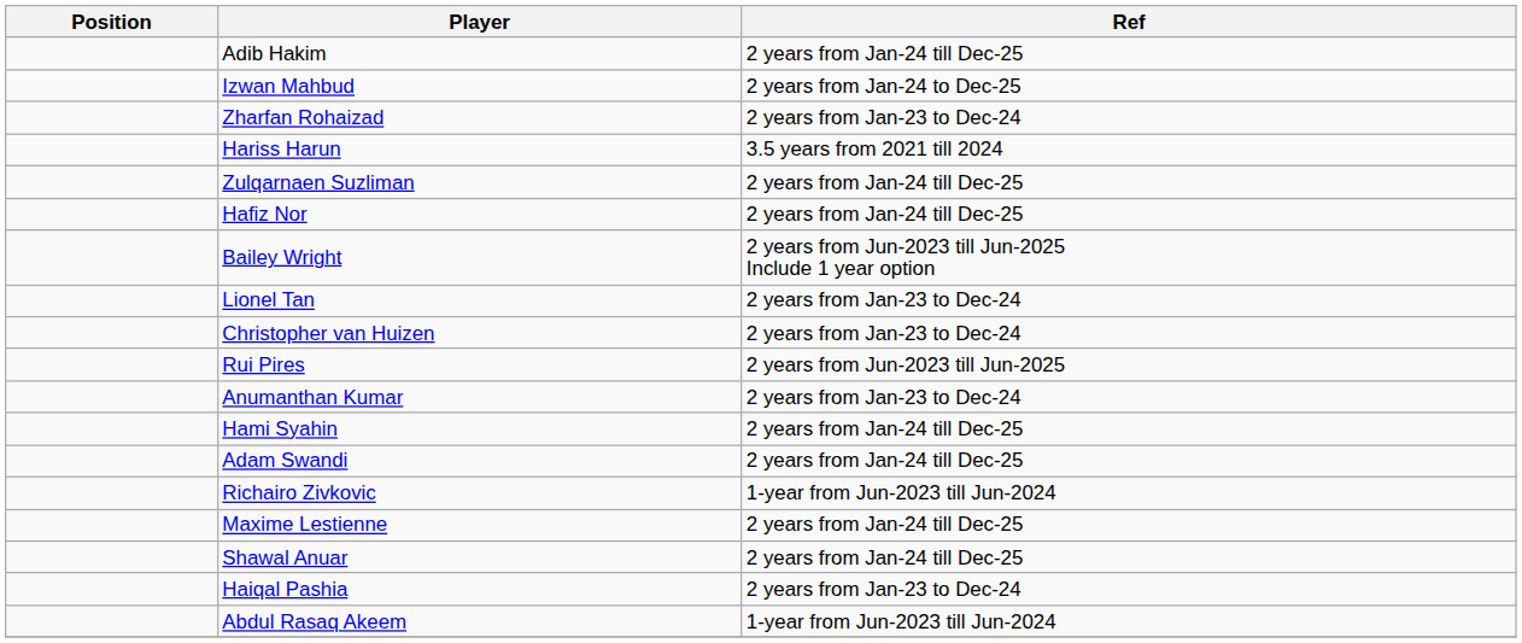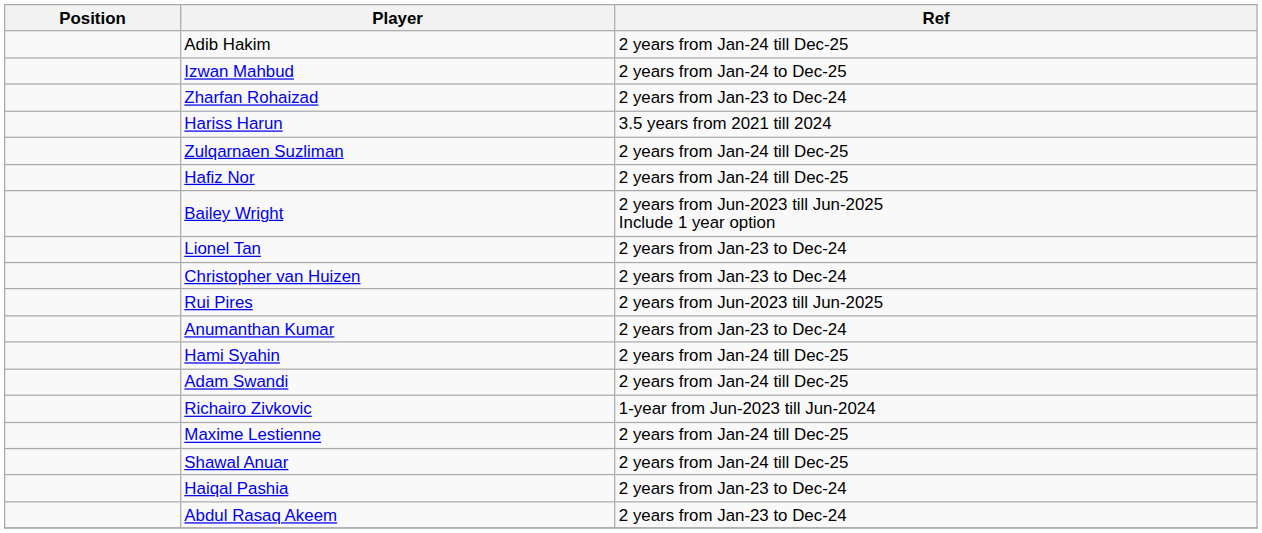 <table class="wikitable sortable" style="width:80%; text-align:center; font-size:85%; text-align:left;">
 <tr>
 <th>Position</th>
 <th>Player</th>
 <th>Ref</th>
 </tr>
 <tr>
 <td></td>
 <td> Adib Hakim</td>
 <td>2 years from Jan-24 till Dec-25</td>
 </tr>
 <tr>
 <td></td>
 <td> <a href='#'>Izwan Mahbud</a></td>
 <td>2 years from Jan-24 to Dec-25</td>
 </tr>
 <tr>
 <td></td>
 <td> <a href='#'>Zharfan Rohaizad</a></td>
 <td>2 years from Jan-23 to Dec-24</td>
 </tr>
 <tr>
 <td></td>
 <td> <a href='#'>Hariss Harun</a></td>
 <td>3.5 years from 2021 till 2024 </td>
 </tr>
 <tr>
 <td></td>
 <td> <a href='#'>Zulqarnaen Suzliman</a></td>
 <td>2 years from Jan-24 till Dec-25 </td>
 </tr>
 <tr>
 <td></td>
 <td> <a href='#'>Hafiz Nor</a></td>
 <td>2 years from Jan-24 till Dec-25  </td>
 </tr>
 <tr>
 <td></td>
 <td> <a href='#'>Bailey Wright</a></td>
 <td>2 years from Jun-2023 till Jun-2025 <br> Include 1 year option </td>
 </tr>
 <tr>
 <td></td>
 <td> <a href='#'>Lionel Tan</a></td>
 <td>2 years from Jan-23 to Dec-24</td>
 </tr>
 <tr>
 <td></td>
 <td> <a href='#'>Christopher van Huizen</a></td>
 <td>2 years from Jan-23 to Dec-24</td>
 </tr>
 <tr>
 <td></td>
 <td> <a href='#'>Rui Pires</a></td>
 <td>2 years from Jun-2023 till Jun-2025 </td>
 </tr>
 <tr>
 <td></td>
 <td> <a href='#'>Anumanthan Kumar</a></td>
 <td>2 years from Jan-23 to Dec-24</td>
 </tr>
 <tr>
 <td></td>
 <td> <a href='#'>Hami Syahin</a></td>
 <td>2 years from Jan-24 till Dec-25  </td>
 </tr>
 <tr>
 <td></td>
 <td> <a href='#'>Adam Swandi</a></td>
 <td>2 years from Jan-24 till Dec-25</td>
 </tr>
 <tr>
 <td></td>
 <td> <a href='#'>Richairo Zivkovic</a></td>
 <td>1-year from Jun-2023 till Jun-2024 </td>
 </tr>
 <tr>
 <td></td>
 <td> <a href='#'>Maxime Lestienne</a></td>
 <td>2 years from Jan-24 till Dec-25  </td>
 </tr>
 <tr>
 <td></td>
 <td> <a href='#'>Shawal Anuar</a></td>
 <td>2 years from Jan-24 till Dec-25</td>
 </tr>
 <tr>
 <td></td>
 <td> <a href='#'>Haiqal Pashia</a></td>
 <td>2 years from Jan-23 to Dec-24</td>
 </tr>
 <tr>
 <td></td>
 <td> <a href='#'>Abdul Rasaq Akeem</a></td>
-<td>1-year from Jun-2023 till Jun-2024 </td>
+<td>2 years from Jan-23 to Dec-24</td>
 </tr>
 <tr>
 </tr>
 </table>
